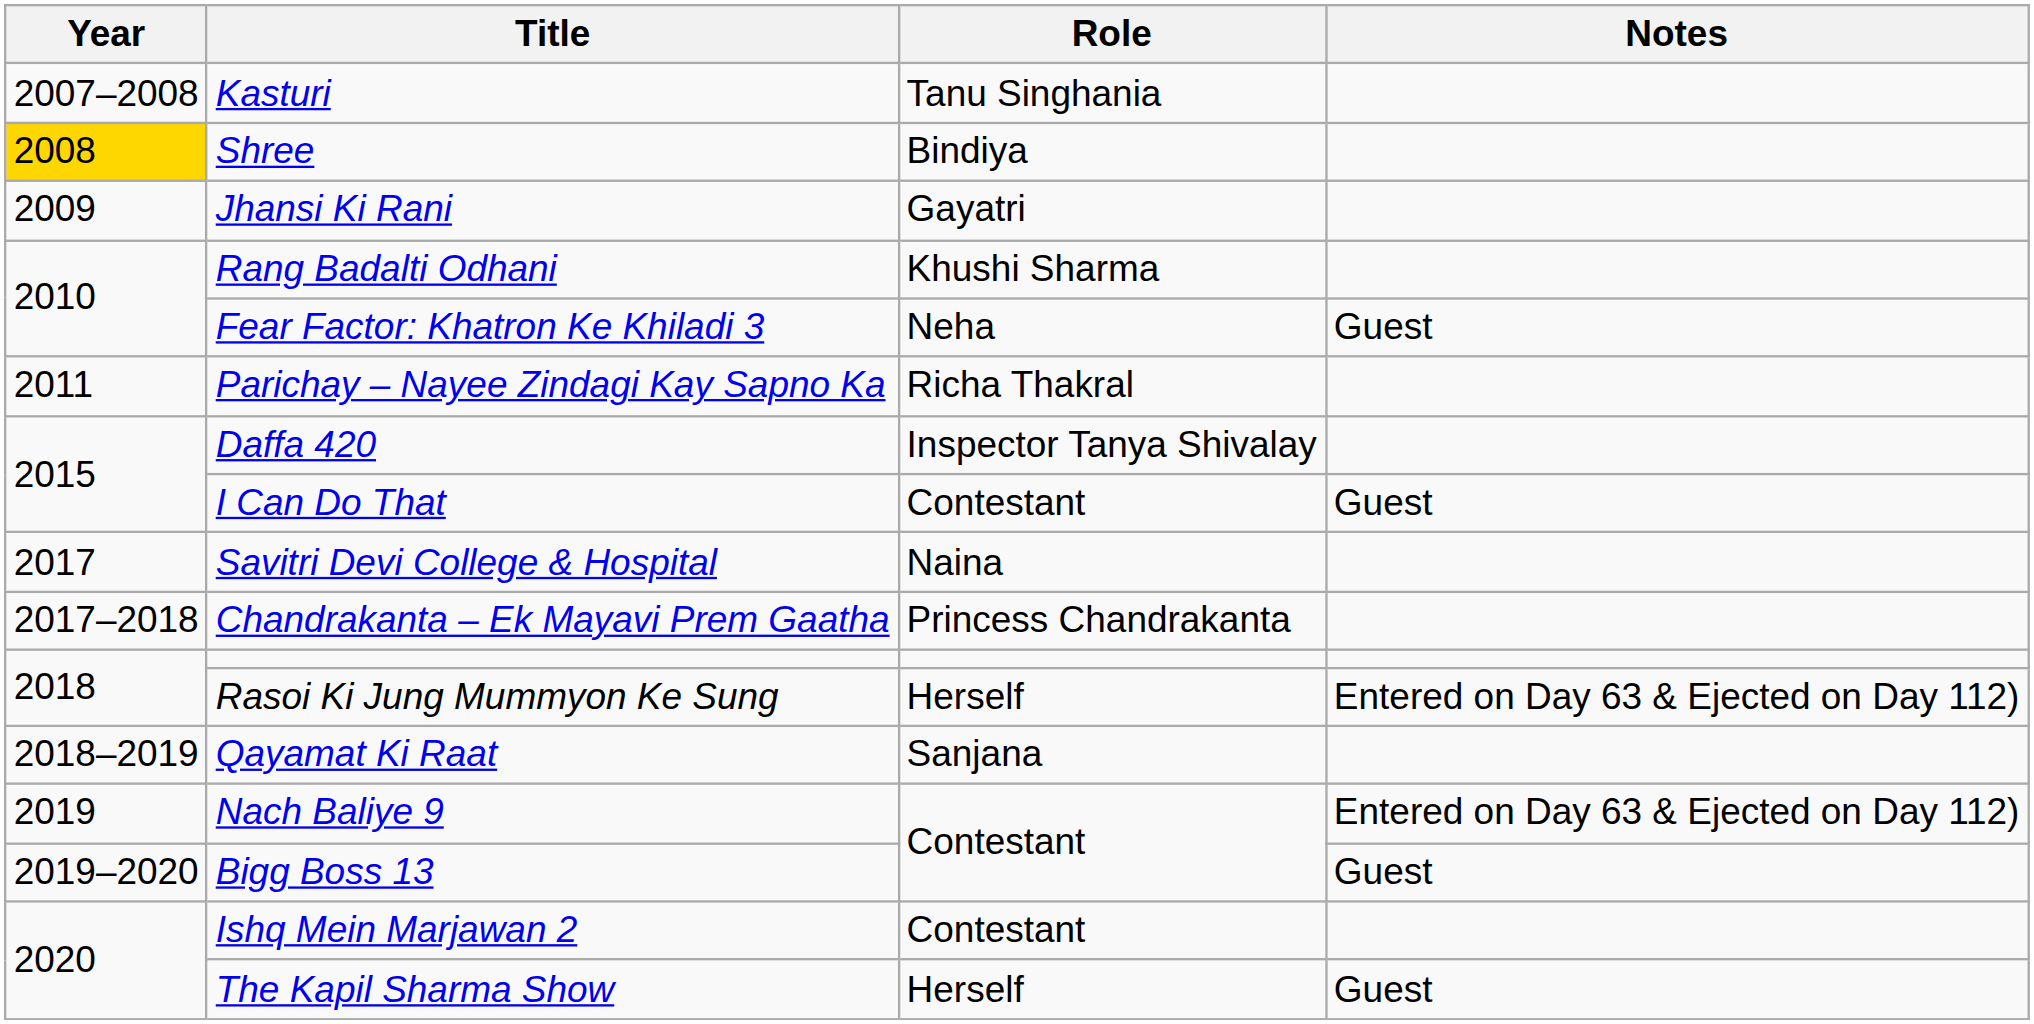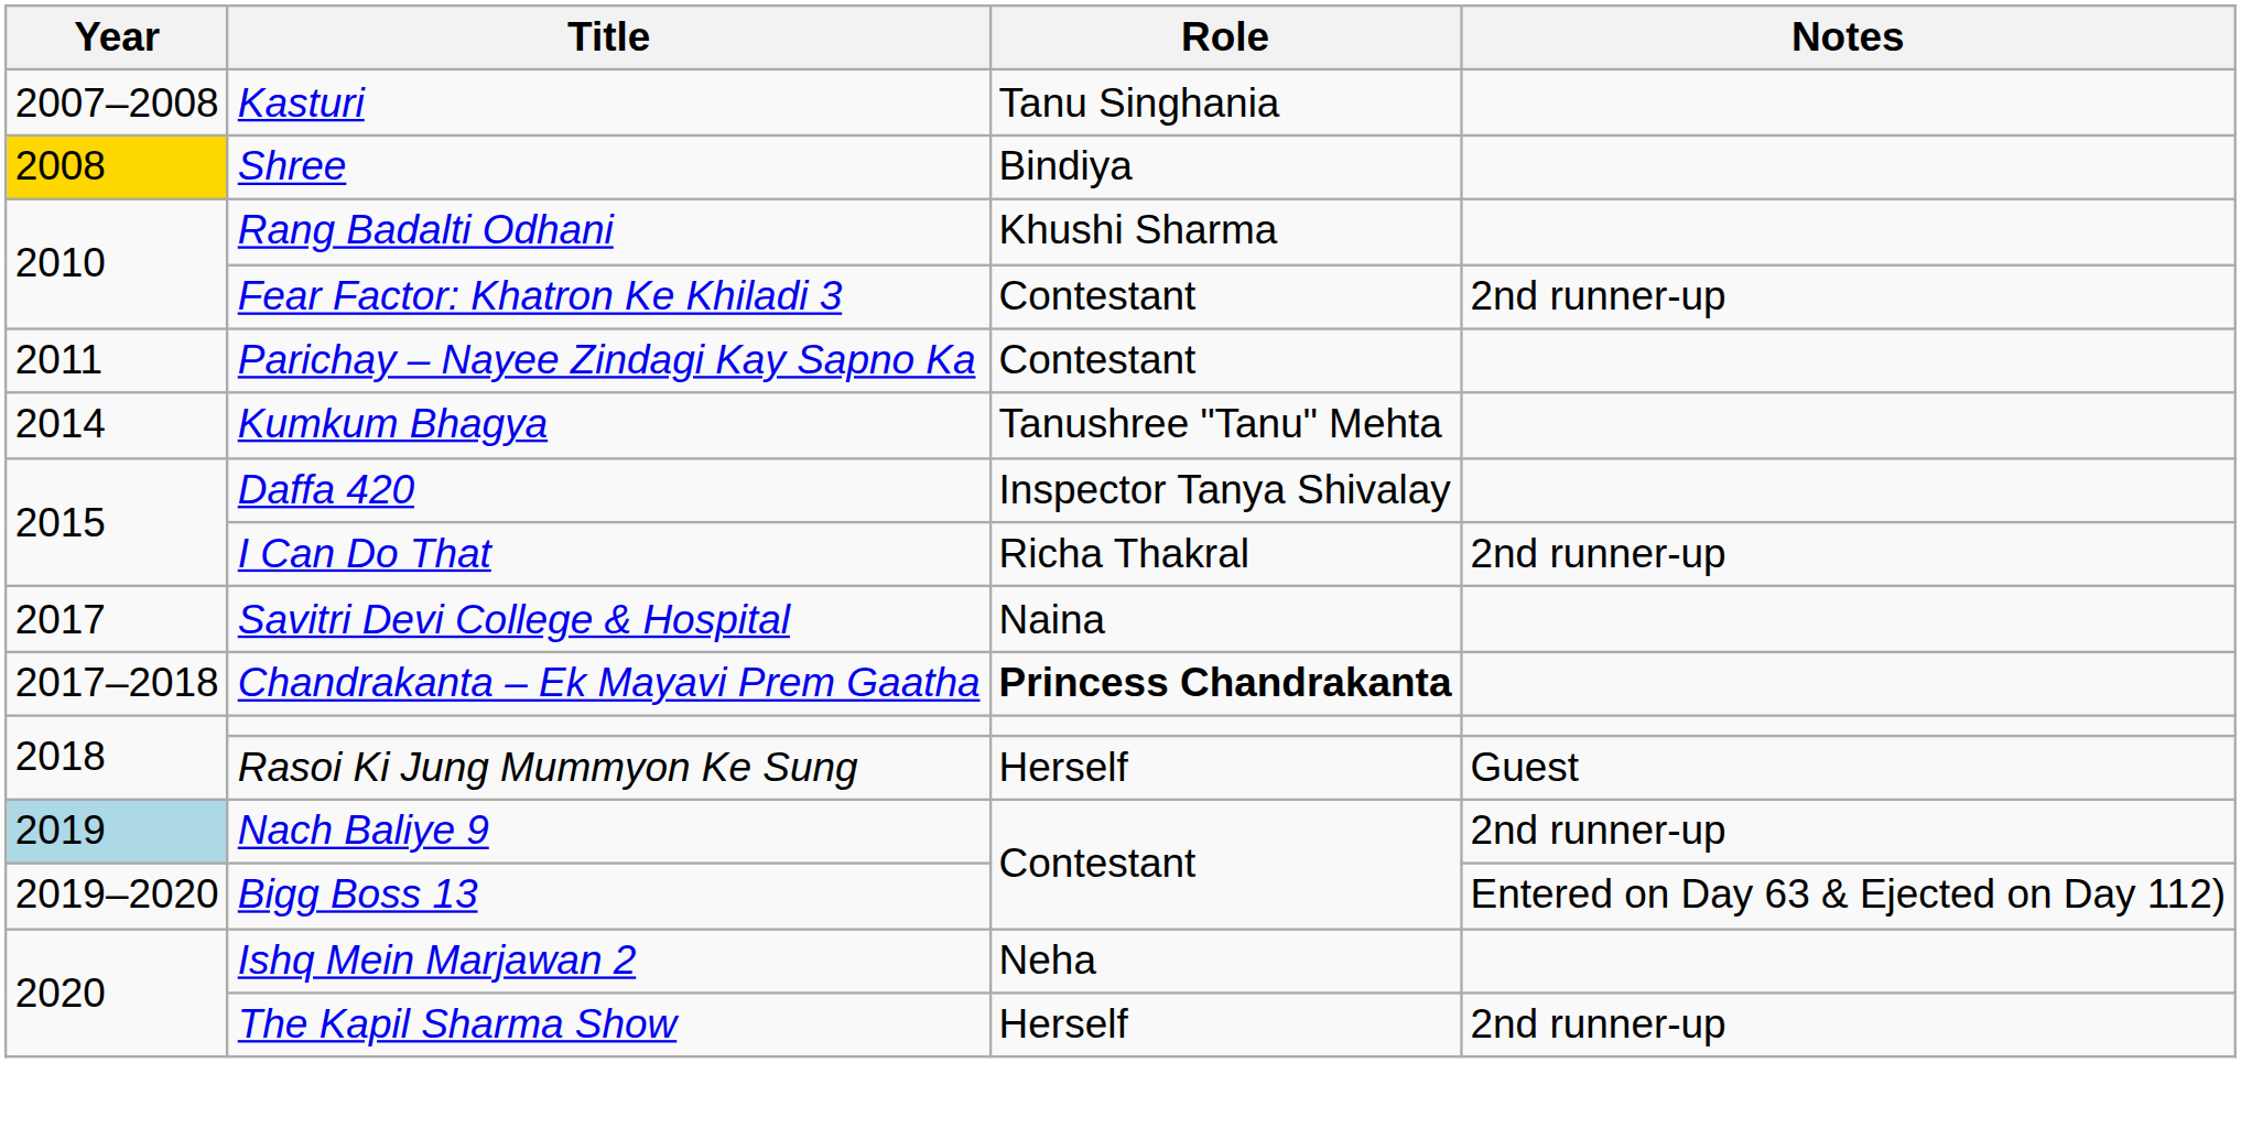 <table class="wikitable sortable">
 <tr>
 <th scope="col">Year</th>
 <th scope="col">Title</th>
 <th scope="col">Role</th>
 <th scope="col" class="unsortable">Notes</th>
 </tr>
 <tr>
 <td>2007–2008</td>
 <td><em><a href='#'>Kasturi</a></em></td>
 <td>Tanu Singhania</td>
 <td></td>
 </tr>
 <tr>
 <td style="background: gold;">2008</td>
 <td><em><a href='#'>Shree</a></em></td>
 <td>Bindiya</td>
 <td></td>
 </tr>
 <tr>
-<td>2009</td>
-<td><em><a href='#'>Jhansi Ki Rani</a></em></td>
-<td>Gayatri</td>
-<td></td>
-</tr>
-<tr>
 <td rowspan="2">2010</td>
 <td><em><a href='#'>Rang Badalti Odhani</a></em></td>
 <td>Khushi Sharma</td>
 <td></td>
 </tr>
 <tr>
 <td><em><a href='#'>Fear Factor: Khatron Ke Khiladi 3</a></em></td>
-<td>Neha</td>
-<td>Guest</td>
+<td>Contestant</td>
+<td>2nd runner-up</td>
 </tr>
 <tr>
 <td>2011</td>
 <td><em><a href='#'>Parichay – Nayee Zindagi Kay Sapno Ka</a></em></td>
-<td>Richa Thakral</td>
+<td>Contestant</td>
+<td></td>
+</tr>
+<tr>
+<td>2014</td>
+<td><em><a href='#'>Kumkum Bhagya</a></em></td>
+<td>Tanushree "Tanu" Mehta</td>
 <td></td>
 </tr>
 <tr>
 <td rowspan="2">2015</td>
 <td><em><a href='#'>Daffa 420</a></em></td>
 <td>Inspector Tanya Shivalay</td>
 <td></td>
 </tr>
 <tr>
 <td><em><a href='#'>I Can Do That</a></em></td>
-<td>Contestant</td>
-<td>Guest</td>
+<td>Richa Thakral</td>
+<td>2nd runner-up</td>
 </tr>
 <tr>
 <td>2017</td>
 <td><em><a href='#'>Savitri Devi College & Hospital</a></em></td>
 <td>Naina</td>
 <td></td>
 </tr>
 <tr>
 <td>2017–2018</td>
 <td><em><a href='#'>Chandrakanta – Ek Mayavi Prem Gaatha</a></em></td>
-<td>Princess Chandrakanta</td>
+<td><strong>Princess Chandrakanta</strong></td>
 <td></td>
 </tr>
 <tr>
 <td rowspan="2">2018</td>
 <td></td>
 <td></td>
 <td></td>
 </tr>
 <tr>
 <td><em>Rasoi Ki Jung Mummyon Ke Sung</em></td>
 <td>Herself</td>
-<td>Entered on Day 63 & Ejected on Day 112)</td>
+<td>Guest</td>
 </tr>
 <tr>
-<td>2018–2019</td>
-<td><em><a href='#'>Qayamat Ki Raat</a></em></td>
-<td>Sanjana</td>
-<td></td>
-</tr>
-<tr>
-<td>2019</td>
+<td style="background: lightblue;">2019</td>
 <td><em><a href='#'>Nach Baliye 9</a></em></td>
 <td rowspan="2">Contestant</td>
-<td>Entered on Day 63 & Ejected on Day 112)</td>
+<td>2nd runner-up</td>
 </tr>
 <tr>
 <td>2019–2020</td>
 <td><em><a href='#'>Bigg Boss 13</a></em></td>
-<td>Guest</td>
+<td>Entered on Day 63 & Ejected on Day 112)</td>
 </tr>
 <tr>
 <td rowspan="2">2020</td>
 <td><em><a href='#'>Ishq Mein Marjawan 2</a></em></td>
-<td>Contestant</td>
+<td>Neha</td>
 <td></td>
 </tr>
 <tr>
 <td><em><a href='#'>The Kapil Sharma Show</a></em></td>
 <td>Herself</td>
-<td>Guest</td>
+<td>2nd runner-up</td>
 </tr>
 </table>
